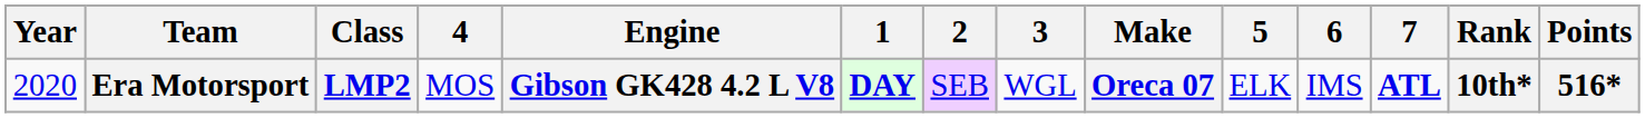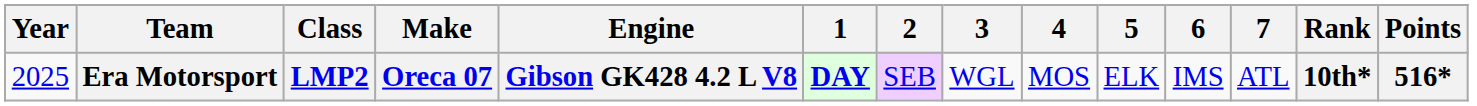 <table class="wikitable" style="text-align:center; font-size:90%">
 <tr>
 <th>Year</th>
 <th>Team</th>
 <th>Class</th>
-<th>4</th>
+<th>Make</th>
 <th>Engine</th>
 <th>1</th>
 <th>2</th>
 <th>3</th>
-<th>Make</th>
+<th>4</th>
 <th>5</th>
 <th>6</th>
 <th>7</th>
 <th>Rank</th>
 <th>Points</th>
 </tr>
 <tr>
-<td><a href='#'>2020</a></td>
+<td><a href='#'>2025</a></td>
 <th>Era Motorsport</th>
 <th><a href='#'>LMP2</a></th>
-<td style="background:#;"><a href='#'>MOS</a><br></td>
+<th><a href='#'>Oreca 07</a></th>
 <th><a href='#'>Gibson</a> GK428 4.2 L <a href='#'>V8</a></th>
 <td style="background:#DFFFDF;"><strong><a href='#'>DAY</a><br></strong></td>
 <td style="background:#EFCFFF;"><a href='#'>SEB</a><br></td>
 <td style="background:#;"><a href='#'>WGL</a><br></td>
-<th><a href='#'>Oreca 07</a></th>
+<td style="background:#;"><a href='#'>MOS</a><br></td>
 <td style="background:#;"><a href='#'>ELK</a><br></td>
 <td style="background:#;"><a href='#'>IMS</a><br></td>
-<td style="background:#;"><strong><a href='#'>ATL</a><br></strong></td>
+<td style="background:#;"><a href='#'>ATL</a><br></td>
 <th>10th*</th>
 <th>516*</th>
 </tr>
 </table>
